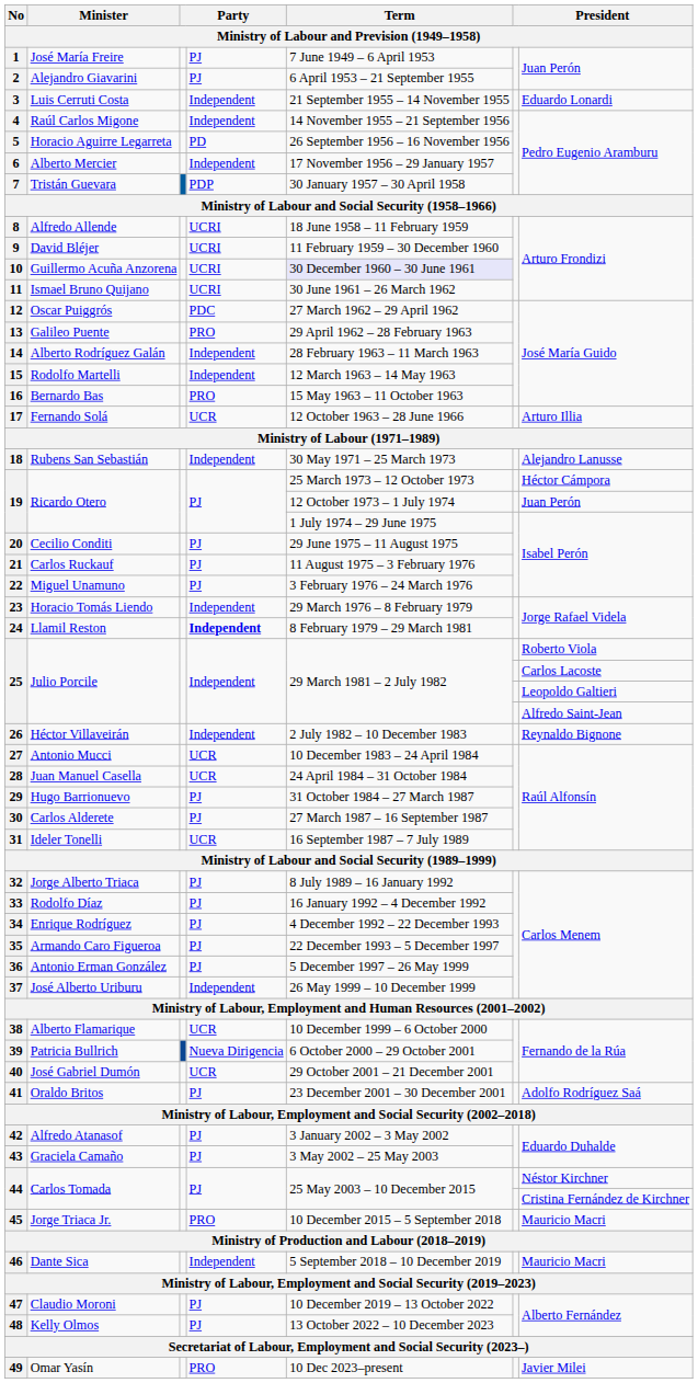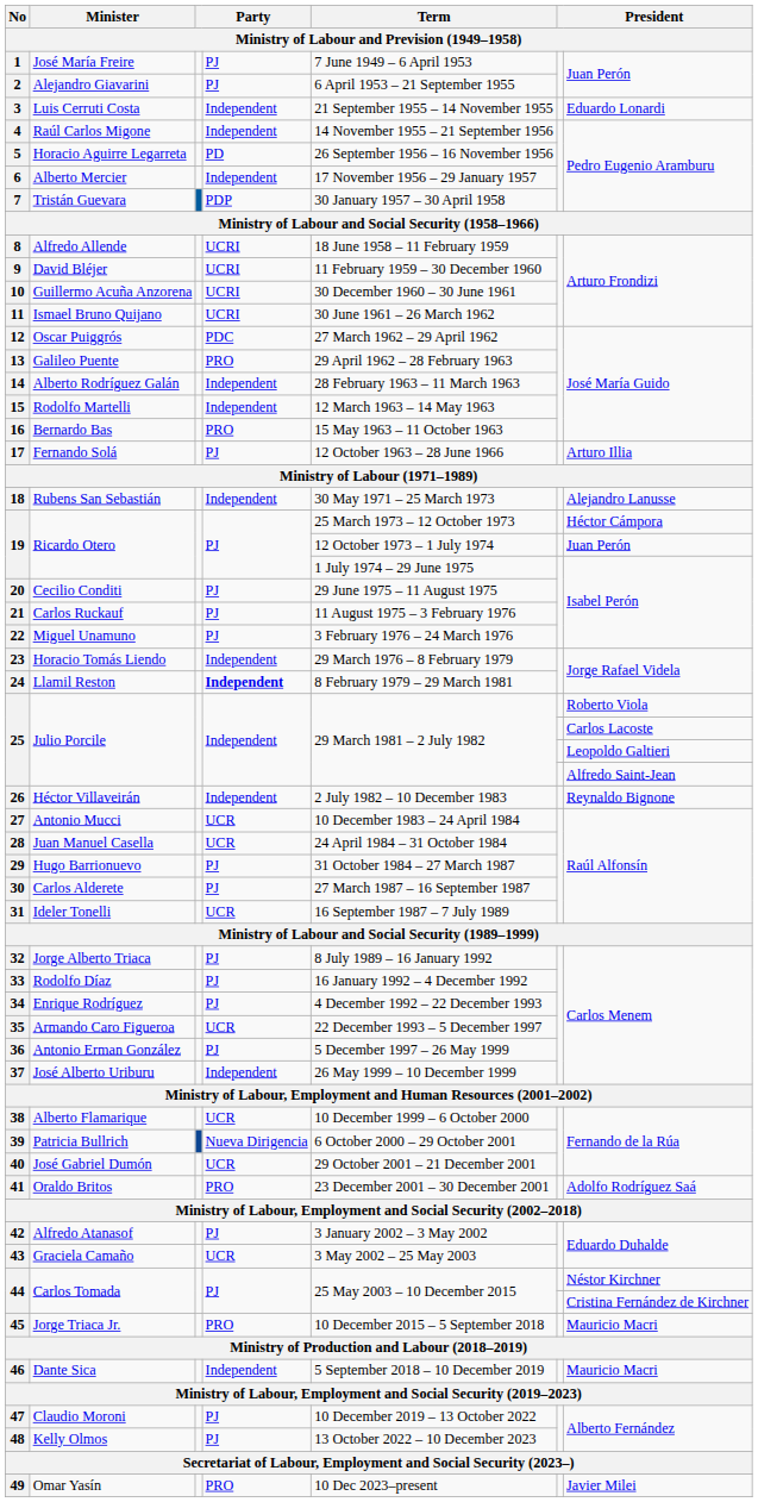 <table class="wikitable">
 <tr>
 <th>No</th>
 <th>Minister</th>
 <th colspan="2">Party</th>
 <th>Term</th>
 <th colspan="2">President</th>
 </tr>
 <tr>
 <th colspan="7">Ministry of Labour and Prevision (1949–1958)</th>
 </tr>
 <tr>
 <th>1</th>
 <td><a href='#'>José María Freire</a></td>
 <td bgcolor=></td>
 <td><a href='#'>PJ</a></td>
 <td>7 June 1949 – 6 April 1953</td>
 <td rowspan="2" bgcolor=></td>
 <td rowspan="2"><a href='#'>Juan Perón</a></td>
 </tr>
 <tr>
 <th>2</th>
 <td><a href='#'>Alejandro Giavarini</a></td>
 <td bgcolor=></td>
 <td><a href='#'>PJ</a></td>
 <td>6 April 1953 – 21 September 1955</td>
 </tr>
 <tr>
 <th>3</th>
 <td><a href='#'>Luis Cerruti Costa</a></td>
 <td bgcolor=></td>
 <td><a href='#'>Independent</a></td>
 <td>21 September 1955 – 14 November 1955</td>
 <td bgcolor=></td>
 <td><a href='#'>Eduardo Lonardi</a></td>
 </tr>
 <tr>
 <th>4</th>
 <td><a href='#'>Raúl Carlos Migone</a></td>
 <td bgcolor=></td>
 <td><a href='#'>Independent</a></td>
 <td>14 November 1955 – 21 September 1956</td>
 <td rowspan="4" bgcolor=></td>
 <td rowspan="4"><a href='#'>Pedro Eugenio Aramburu</a></td>
 </tr>
 <tr>
 <th>5</th>
 <td><a href='#'>Horacio Aguirre Legarreta</a></td>
 <td bgcolor=></td>
 <td><a href='#'>PD</a></td>
 <td>26 September 1956 – 16 November 1956</td>
 </tr>
 <tr>
 <th>6</th>
 <td><a href='#'>Alberto Mercier</a></td>
 <td bgcolor=></td>
 <td><a href='#'>Independent</a></td>
 <td>17 November 1956 – 29 January 1957</td>
 </tr>
 <tr>
 <th>7</th>
 <td><a href='#'>Tristán Guevara</a></td>
 <td bgcolor=#005C9E></td>
 <td><a href='#'>PDP</a></td>
 <td>30 January 1957 – 30 April 1958</td>
 </tr>
 <tr>
 <th colspan="7">Ministry of Labour and Social Security (1958–1966)</th>
 </tr>
 <tr>
 <th>8</th>
 <td><a href='#'>Alfredo Allende</a></td>
 <td bgcolor=></td>
 <td><a href='#'>UCRI</a></td>
 <td>18 June 1958 – 11 February 1959</td>
 <td rowspan="4" bgcolor=></td>
 <td rowspan="4"><a href='#'>Arturo Frondizi</a></td>
 </tr>
 <tr>
 <th>9</th>
 <td><a href='#'>David Bléjer</a></td>
 <td bgcolor=></td>
 <td><a href='#'>UCRI</a></td>
 <td>11 February 1959 – 30 December 1960</td>
 </tr>
 <tr>
 <th>10</th>
 <td><a href='#'>Guillermo Acuña Anzorena</a></td>
 <td bgcolor=></td>
 <td><a href='#'>UCRI</a></td>
-<td style="background: lavender;">30 December 1960 – 30 June 1961</td>
+<td>30 December 1960 – 30 June 1961</td>
 </tr>
 <tr>
 <th>11</th>
 <td><a href='#'>Ismael Bruno Quijano</a></td>
 <td bgcolor=></td>
 <td><a href='#'>UCRI</a></td>
 <td>30 June 1961 – 26 March 1962</td>
 </tr>
 <tr>
 <th>12</th>
 <td><a href='#'>Oscar Puiggrós</a></td>
 <td bgcolor=></td>
 <td><a href='#'>PDC</a></td>
 <td>27 March 1962 – 29 April 1962</td>
 <td rowspan="5" bgcolor=></td>
 <td rowspan="5"><a href='#'>José María Guido</a></td>
 </tr>
 <tr>
 <th>13</th>
 <td><a href='#'>Galileo Puente</a></td>
 <td bgcolor=></td>
 <td><a href='#'>PRO</a></td>
 <td>29 April 1962 – 28 February 1963</td>
 </tr>
 <tr>
 <th>14</th>
 <td><a href='#'>Alberto Rodríguez Galán</a></td>
 <td bgcolor=></td>
 <td><a href='#'>Independent</a></td>
 <td>28 February 1963 – 11 March 1963</td>
 </tr>
 <tr>
 <th>15</th>
 <td><a href='#'>Rodolfo Martelli</a></td>
 <td bgcolor=></td>
 <td><a href='#'>Independent</a></td>
 <td>12 March 1963 – 14 May 1963</td>
 </tr>
 <tr>
 <th>16</th>
 <td><a href='#'>Bernardo Bas</a></td>
 <td bgcolor=></td>
 <td><a href='#'>PRO</a></td>
 <td>15 May 1963 – 11 October 1963</td>
 </tr>
 <tr>
 <th>17</th>
 <td><a href='#'>Fernando Solá</a></td>
 <td bgcolor=></td>
-<td><a href='#'>UCR</a></td>
+<td><a href='#'>PJ</a></td>
 <td>12 October 1963 – 28 June 1966</td>
 <td bgcolor=></td>
 <td><a href='#'>Arturo Illia</a></td>
 </tr>
 <tr>
 <th colspan="7">Ministry of Labour (1971–1989)</th>
 </tr>
 <tr>
 <th>18</th>
 <td><a href='#'>Rubens San Sebastián</a></td>
 <td bgcolor=></td>
 <td><a href='#'>Independent</a></td>
 <td>30 May 1971 – 25 March 1973</td>
 <td bgcolor=></td>
 <td><a href='#'>Alejandro Lanusse</a></td>
 </tr>
 <tr>
 <th rowspan="3">19</th>
 <td rowspan="3"><a href='#'>Ricardo Otero</a></td>
 <td rowspan="3" bgcolor=></td>
 <td rowspan="3"><a href='#'>PJ</a></td>
 <td>25 March 1973 – 12 October 1973</td>
 <td bgcolor=></td>
 <td><a href='#'>Héctor Cámpora</a></td>
 </tr>
 <tr>
 <td>12 October 1973 – 1 July 1974</td>
 <td bgcolor=></td>
 <td><a href='#'>Juan Perón</a></td>
 </tr>
 <tr>
 <td>1 July 1974 – 29 June 1975</td>
 <td rowspan="4" bgcolor=></td>
 <td rowspan="4"><a href='#'>Isabel Perón</a></td>
 </tr>
 <tr>
 <th>20</th>
 <td><a href='#'>Cecilio Conditi</a></td>
 <td bgcolor=></td>
 <td><a href='#'>PJ</a></td>
 <td>29 June 1975 – 11 August 1975</td>
 </tr>
 <tr>
 <th>21</th>
 <td><a href='#'>Carlos Ruckauf</a></td>
 <td bgcolor=></td>
 <td><a href='#'>PJ</a></td>
 <td>11 August 1975 – 3 February 1976</td>
 </tr>
 <tr>
 <th>22</th>
 <td><a href='#'>Miguel Unamuno</a></td>
 <td bgcolor=></td>
 <td><a href='#'>PJ</a></td>
 <td>3 February 1976 – 24 March 1976</td>
 </tr>
 <tr>
 <th>23</th>
 <td><a href='#'>Horacio Tomás Liendo</a></td>
 <td bgcolor=></td>
 <td><a href='#'>Independent</a> </td>
 <td>29 March 1976 – 8 February 1979</td>
 <td rowspan="2" bgcolor=></td>
 <td rowspan="2"><a href='#'>Jorge Rafael Videla</a></td>
 </tr>
 <tr>
 <th>24</th>
 <td><a href='#'>Llamil Reston</a></td>
 <td bgcolor=></td>
 <td><strong><a href='#'>Independent</a> </strong></td>
 <td>8 February 1979 – 29 March 1981</td>
 </tr>
 <tr>
 <th rowspan="4">25</th>
 <td rowspan="4"><a href='#'>Julio Porcile</a></td>
 <td rowspan="4" bgcolor=></td>
 <td rowspan="4"><a href='#'>Independent</a> </td>
 <td rowspan="4">29 March 1981 – 2 July 1982</td>
 <td bgcolor=></td>
 <td><a href='#'>Roberto Viola</a></td>
 </tr>
 <tr>
 <td bgcolor=></td>
 <td><a href='#'>Carlos Lacoste</a></td>
 </tr>
 <tr>
 <td bgcolor=></td>
 <td><a href='#'>Leopoldo Galtieri</a></td>
 </tr>
 <tr>
 <td bgcolor=></td>
 <td><a href='#'>Alfredo Saint-Jean</a></td>
 </tr>
 <tr>
 <th>26</th>
 <td><a href='#'>Héctor Villaveirán</a></td>
 <td bgcolor=></td>
 <td><a href='#'>Independent</a></td>
 <td>2 July 1982 – 10 December 1983</td>
 <td bgcolor=></td>
 <td><a href='#'>Reynaldo Bignone</a></td>
 </tr>
 <tr>
 <th>27</th>
 <td><a href='#'>Antonio Mucci</a></td>
 <td bgcolor=></td>
 <td><a href='#'>UCR</a></td>
 <td>10 December 1983 – 24 April 1984</td>
 <td rowspan="5" bgcolor=></td>
 <td rowspan="5"><a href='#'>Raúl Alfonsín</a></td>
 </tr>
 <tr>
 <th>28</th>
 <td><a href='#'>Juan Manuel Casella</a></td>
 <td bgcolor=></td>
 <td><a href='#'>UCR</a></td>
 <td>24 April 1984 – 31 October 1984</td>
 </tr>
 <tr>
 <th>29</th>
 <td><a href='#'>Hugo Barrionuevo</a></td>
 <td bgcolor=></td>
 <td><a href='#'>PJ</a></td>
 <td>31 October 1984 – 27 March 1987</td>
 </tr>
 <tr>
 <th>30</th>
 <td><a href='#'>Carlos Alderete</a></td>
 <td bgcolor=></td>
 <td><a href='#'>PJ</a></td>
 <td>27 March 1987 – 16 September 1987</td>
 </tr>
 <tr>
 <th>31</th>
 <td><a href='#'>Ideler Tonelli</a></td>
 <td bgcolor=></td>
 <td><a href='#'>UCR</a></td>
 <td>16 September 1987 – 7 July 1989</td>
 </tr>
 <tr>
 <th colspan="7">Ministry of Labour and Social Security (1989–1999)</th>
 </tr>
 <tr>
 <th>32</th>
 <td><a href='#'>Jorge Alberto Triaca</a></td>
 <td bgcolor=></td>
 <td><a href='#'>PJ</a></td>
 <td>8 July 1989 – 16 January 1992</td>
 <td rowspan="6" bgcolor=></td>
 <td rowspan="6"><a href='#'>Carlos Menem</a></td>
 </tr>
 <tr>
 <th>33</th>
 <td><a href='#'>Rodolfo Díaz</a></td>
 <td bgcolor=></td>
 <td><a href='#'>PJ</a></td>
 <td>16 January 1992 – 4 December 1992</td>
 </tr>
 <tr>
 <th>34</th>
 <td><a href='#'>Enrique Rodríguez</a></td>
 <td bgcolor=></td>
 <td><a href='#'>PJ</a></td>
 <td>4 December 1992 – 22 December 1993</td>
 </tr>
 <tr>
 <th>35</th>
 <td><a href='#'>Armando Caro Figueroa</a></td>
 <td bgcolor=></td>
-<td><a href='#'>PJ</a></td>
+<td><a href='#'>UCR</a></td>
 <td>22 December 1993 – 5 December 1997</td>
 </tr>
 <tr>
 <th>36</th>
 <td><a href='#'>Antonio Erman González</a></td>
 <td bgcolor=></td>
 <td><a href='#'>PJ</a></td>
 <td>5 December 1997 – 26 May 1999</td>
 </tr>
 <tr>
 <th>37</th>
 <td><a href='#'>José Alberto Uriburu</a></td>
 <td bgcolor=></td>
 <td><a href='#'>Independent</a></td>
 <td>26 May 1999 – 10 December 1999</td>
 </tr>
 <tr>
 <th colspan="7">Ministry of Labour, Employment and Human Resources (2001–2002)</th>
 </tr>
 <tr>
 <th>38</th>
 <td><a href='#'>Alberto Flamarique</a></td>
 <td bgcolor=></td>
 <td><a href='#'>UCR</a></td>
 <td>10 December 1999 – 6 October 2000</td>
 <td rowspan="3" bgcolor=></td>
 <td rowspan="3"><a href='#'>Fernando de la Rúa</a></td>
 </tr>
 <tr>
 <th>39</th>
 <td><a href='#'>Patricia Bullrich</a></td>
 <td bgcolor=#0b4592></td>
 <td><a href='#'>Nueva Dirigencia</a></td>
 <td>6 October 2000 – 29 October 2001</td>
 </tr>
 <tr>
 <th>40</th>
 <td><a href='#'>José Gabriel Dumón</a></td>
 <td bgcolor=></td>
 <td><a href='#'>UCR</a></td>
 <td>29 October 2001 – 21 December 2001</td>
 </tr>
 <tr>
 <th>41</th>
 <td><a href='#'>Oraldo Britos</a></td>
 <td bgcolor=></td>
-<td><a href='#'>PJ</a></td>
+<td><a href='#'>PRO</a></td>
 <td>23 December 2001 – 30 December 2001</td>
 <td bgcolor=></td>
 <td><a href='#'>Adolfo Rodríguez Saá</a></td>
 </tr>
 <tr>
 <th colspan="7">Ministry of Labour, Employment and Social Security (2002–2018)</th>
 </tr>
 <tr>
 <th>42</th>
 <td><a href='#'>Alfredo Atanasof</a></td>
 <td bgcolor=></td>
 <td><a href='#'>PJ</a></td>
 <td>3 January 2002 – 3 May 2002</td>
 <td rowspan="2" bgcolor=></td>
 <td rowspan="2"><a href='#'>Eduardo Duhalde</a></td>
 </tr>
 <tr>
 <th>43</th>
 <td><a href='#'>Graciela Camaño</a></td>
 <td bgcolor=></td>
-<td><a href='#'>PJ</a></td>
+<td><a href='#'>UCR</a></td>
 <td>3 May 2002 – 25 May 2003</td>
 </tr>
 <tr>
 <th rowspan="2">44</th>
 <td rowspan="2"><a href='#'>Carlos Tomada</a></td>
 <td rowspan="2" bgcolor=></td>
 <td rowspan="2"><a href='#'>PJ</a></td>
 <td rowspan="2">25 May 2003 – 10 December 2015</td>
 <td bgcolor=></td>
 <td><a href='#'>Néstor Kirchner</a></td>
 </tr>
 <tr>
 <td bgcolor=></td>
 <td><a href='#'>Cristina Fernández de Kirchner</a></td>
 </tr>
 <tr>
 <th>45</th>
 <td><a href='#'>Jorge Triaca Jr.</a></td>
 <td bgcolor=></td>
 <td><a href='#'>PRO</a></td>
 <td>10 December 2015 – 5 September 2018</td>
 <td bgcolor=></td>
 <td><a href='#'>Mauricio Macri</a></td>
 </tr>
 <tr>
 <th colspan="7">Ministry of Production and Labour (2018–2019)</th>
 </tr>
 <tr>
 <th>46</th>
 <td><a href='#'>Dante Sica</a></td>
 <td bgcolor=></td>
 <td><a href='#'>Independent</a></td>
 <td>5 September 2018 – 10 December 2019</td>
 <td bgcolor=></td>
 <td><a href='#'>Mauricio Macri</a></td>
 </tr>
 <tr>
 <th colspan="7">Ministry of Labour, Employment and Social Security (2019–2023)</th>
 </tr>
 <tr>
 <th>47</th>
 <td><a href='#'>Claudio Moroni</a></td>
 <td bgcolor=></td>
 <td><a href='#'>PJ</a></td>
 <td>10 December 2019 – 13 October 2022</td>
 <td rowspan="2" bgcolor=></td>
 <td rowspan="2"><a href='#'>Alberto Fernández</a></td>
 </tr>
 <tr>
 <th>48</th>
 <td><a href='#'>Kelly Olmos</a></td>
 <td bgcolor=></td>
 <td><a href='#'>PJ</a></td>
 <td>13 October 2022 – 10 December 2023</td>
 </tr>
 <tr>
 <th colspan=7>Secretariat of Labour, Employment and Social Security (2023–)</th>
 </tr>
 <tr>
 <th><strong>49</strong></th>
 <td>Omar Yasín</td>
 <td bgcolor=></td>
 <td><a href='#'>PRO</a></td>
 <td>10 Dec 2023–present</td>
 <td rowspan="2" bgcolor=></td>
 <td rowspan="2"><a href='#'>Javier Milei</a></td>
 </tr>
 </table>
